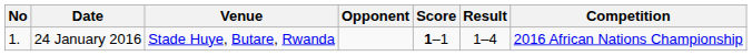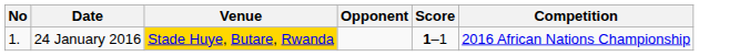 <table class="wikitable" style="font-size:100%;">
 <tr>
 <th>No</th>
 <th>Date</th>
 <th>Venue</th>
 <th>Opponent</th>
 <th>Score</th>
-<th>Result</th>
 <th>Competition</th>
 </tr>
 <tr>
 <td>1.</td>
 <td>24 January 2016</td>
-<td><a href='#'>Stade Huye</a>, <a href='#'>Butare</a>, <a href='#'>Rwanda</a></td>
+<td style="background: gold;"><a href='#'>Stade Huye</a>, <a href='#'>Butare</a>, <a href='#'>Rwanda</a></td>
 <td></td>
 <td align=center><strong>1</strong>–1</td>
-<td align=center>1–4</td>
 <td><a href='#'>2016 African Nations Championship</a></td>
 </tr>
 </table>
